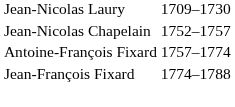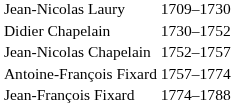 <table>
 <tr>
 <td>Jean-Nicolas Laury</td>
 <td>1709–1730</td>
+</tr>
+<tr>
+<td>Didier Chapelain</td>
+<td>1730–1752</td>
 </tr>
 <tr>
 <td>Jean-Nicolas Chapelain</td>
 <td>1752–1757</td>
 </tr>
 <tr>
 <td>Antoine-François Fixard</td>
 <td>1757–1774</td>
 </tr>
 <tr>
 <td>Jean-François Fixard</td>
 <td>1774–1788</td>
 </tr>
 </table>
